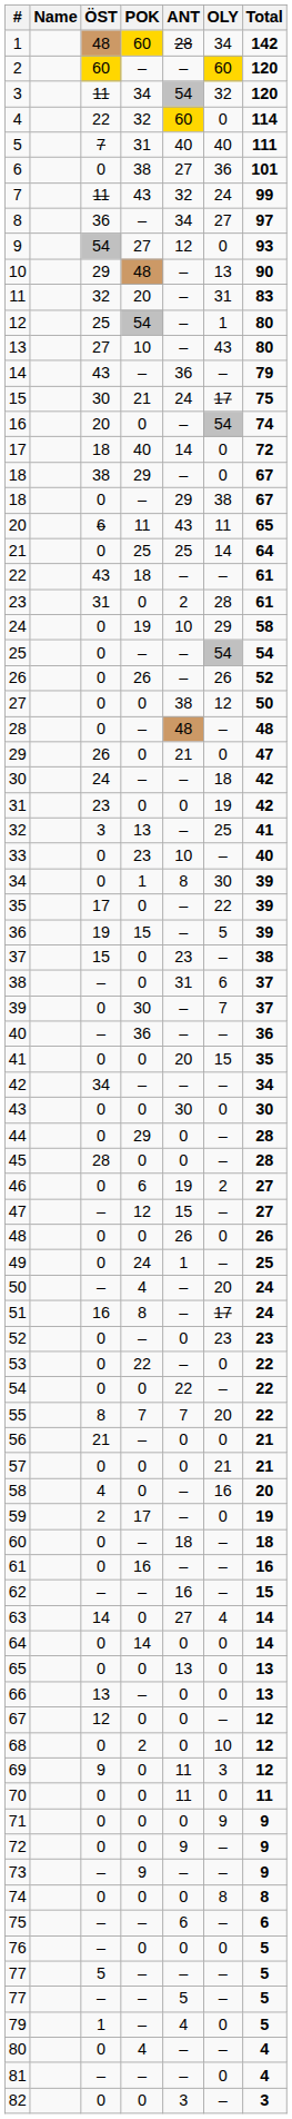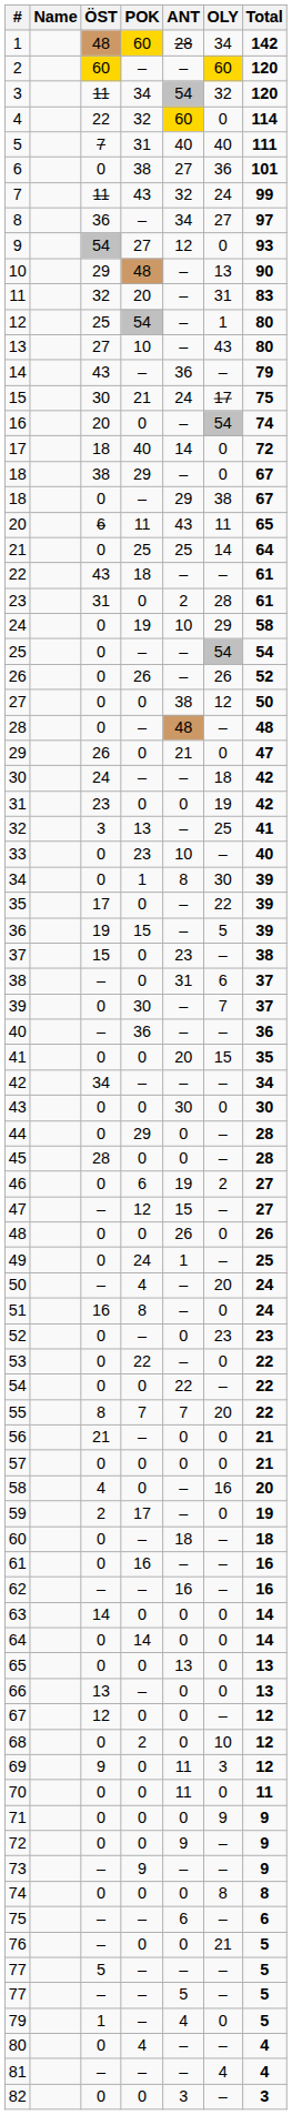 <table class="wikitable sortable" style="text-align:center;">
 <tr>
 <th>#</th>
 <th>Name</th>
 <th>ÖST</th>
 <th>POK</th>
 <th>ANT</th>
 <th>OLY</th>
 <th>Total</th>
 </tr>
 <tr>
 <td>1</td>
 <td align="left"></td>
 <td bgcolor=CC9966>48</td>
 <td bgcolor="gold">60</td>
 <td><s>28</s></td>
 <td>34</td>
 <td><strong>142</strong></td>
 </tr>
 <tr>
 <td>2</td>
 <td align="left"></td>
 <td bgcolor="gold">60</td>
 <td>–</td>
 <td>–</td>
 <td bgcolor="gold">60</td>
 <td><strong>120</strong></td>
 </tr>
 <tr>
 <td>3</td>
 <td align="left"></td>
 <td><s>11</s></td>
 <td>34</td>
 <td bgcolor="silver">54</td>
 <td>32</td>
 <td><strong>120</strong></td>
 </tr>
 <tr>
 <td>4</td>
 <td align="left"></td>
 <td>22</td>
 <td>32</td>
 <td bgcolor="gold">60</td>
 <td>0</td>
 <td><strong>114</strong></td>
 </tr>
 <tr>
 <td>5</td>
 <td align="left"></td>
 <td><s>7</s></td>
 <td>31</td>
 <td>40</td>
 <td>40</td>
 <td><strong>111</strong></td>
 </tr>
 <tr>
 <td>6</td>
 <td align="left"></td>
 <td>0</td>
 <td>38</td>
 <td>27</td>
 <td>36</td>
 <td><strong>101</strong></td>
 </tr>
 <tr>
 <td>7</td>
 <td align="left"></td>
 <td><s>11</s></td>
 <td>43</td>
 <td>32</td>
 <td>24</td>
 <td><strong>99</strong></td>
 </tr>
 <tr>
 <td>8</td>
 <td align="left"></td>
 <td>36</td>
 <td>–</td>
 <td>34</td>
 <td>27</td>
 <td><strong>97</strong></td>
 </tr>
 <tr>
 <td>9</td>
 <td align="left"></td>
 <td bgcolor="silver">54</td>
 <td>27</td>
 <td>12</td>
 <td>0</td>
 <td><strong>93</strong></td>
 </tr>
 <tr>
 <td>10</td>
 <td align="left"></td>
 <td>29</td>
 <td bgcolor=CC9966>48</td>
 <td>–</td>
 <td>13</td>
 <td><strong>90</strong></td>
 </tr>
 <tr>
 <td>11</td>
 <td align="left"></td>
 <td>32</td>
 <td>20</td>
 <td>–</td>
 <td>31</td>
 <td><strong>83</strong></td>
 </tr>
 <tr>
 <td>12</td>
 <td align="left"></td>
 <td>25</td>
 <td bgcolor="silver">54</td>
 <td>–</td>
 <td>1</td>
 <td><strong>80</strong></td>
 </tr>
 <tr>
 <td>13</td>
 <td align="left"></td>
 <td>27</td>
 <td>10</td>
 <td>–</td>
 <td>43</td>
 <td><strong>80</strong></td>
 </tr>
 <tr>
 <td>14</td>
 <td align="left"></td>
 <td>43</td>
 <td>–</td>
 <td>36</td>
 <td>–</td>
 <td><strong>79</strong></td>
 </tr>
 <tr>
 <td>15</td>
 <td align="left"></td>
 <td>30</td>
 <td>21</td>
 <td>24</td>
 <td><s>17</s></td>
 <td><strong>75</strong></td>
 </tr>
 <tr>
 <td>16</td>
 <td align="left"></td>
 <td>20</td>
 <td>0</td>
 <td>–</td>
 <td bgcolor="silver">54</td>
 <td><strong>74</strong></td>
 </tr>
 <tr>
 <td>17</td>
 <td align="left"></td>
 <td>18</td>
 <td>40</td>
 <td>14</td>
 <td>0</td>
 <td><strong>72</strong></td>
 </tr>
 <tr>
 <td>18</td>
 <td align="left"></td>
 <td>38</td>
 <td>29</td>
 <td>–</td>
 <td>0</td>
 <td><strong>67</strong></td>
 </tr>
 <tr>
 <td>18</td>
 <td align="left"></td>
 <td>0</td>
 <td>–</td>
 <td>29</td>
 <td>38</td>
 <td><strong>67</strong></td>
 </tr>
 <tr>
 <td>20</td>
 <td align="left"></td>
 <td><s>6</s></td>
 <td>11</td>
 <td>43</td>
 <td>11</td>
 <td><strong>65</strong></td>
 </tr>
 <tr>
 <td>21</td>
 <td align="left"></td>
 <td>0</td>
 <td>25</td>
 <td>25</td>
 <td>14</td>
 <td><strong>64</strong></td>
 </tr>
 <tr>
 <td>22</td>
 <td align="left"></td>
 <td>43</td>
 <td>18</td>
 <td>–</td>
 <td>–</td>
 <td><strong>61</strong></td>
 </tr>
 <tr>
 <td>23</td>
 <td align="left"></td>
 <td>31</td>
 <td>0</td>
 <td>2</td>
 <td>28</td>
 <td><strong>61</strong></td>
 </tr>
 <tr>
 <td>24</td>
 <td align="left"></td>
 <td>0</td>
 <td>19</td>
 <td>10</td>
 <td>29</td>
 <td><strong>58</strong></td>
 </tr>
 <tr>
 <td>25</td>
 <td align="left"></td>
 <td>0</td>
 <td>–</td>
 <td>–</td>
 <td bgcolor="silver">54</td>
 <td><strong>54</strong></td>
 </tr>
 <tr>
 <td>26</td>
 <td align="left"></td>
 <td>0</td>
 <td>26</td>
 <td>–</td>
 <td>26</td>
 <td><strong>52</strong></td>
 </tr>
 <tr>
 <td>27</td>
 <td align="left"></td>
 <td>0</td>
 <td>0</td>
 <td>38</td>
 <td>12</td>
 <td><strong>50</strong></td>
 </tr>
 <tr>
 <td>28</td>
 <td align="left"></td>
 <td>0</td>
 <td>–</td>
 <td bgcolor=CC9966>48</td>
 <td>–</td>
 <td><strong>48</strong></td>
 </tr>
 <tr>
 <td>29</td>
 <td align="left"></td>
 <td>26</td>
 <td>0</td>
 <td>21</td>
 <td>0</td>
 <td><strong>47</strong></td>
 </tr>
 <tr>
 <td>30</td>
 <td align="left"></td>
 <td>24</td>
 <td>–</td>
 <td>–</td>
 <td>18</td>
 <td><strong>42</strong></td>
 </tr>
 <tr>
 <td>31</td>
 <td align="left"></td>
 <td>23</td>
 <td>0</td>
 <td>0</td>
 <td>19</td>
 <td><strong>42</strong></td>
 </tr>
 <tr>
 <td>32</td>
 <td align="left"></td>
 <td>3</td>
 <td>13</td>
 <td>–</td>
 <td>25</td>
 <td><strong>41</strong></td>
 </tr>
 <tr>
 <td>33</td>
 <td align="left"></td>
 <td>0</td>
 <td>23</td>
 <td>10</td>
 <td>–</td>
 <td><strong>40</strong></td>
 </tr>
 <tr>
 <td>34</td>
 <td align="left"></td>
 <td>0</td>
 <td>1</td>
 <td>8</td>
 <td>30</td>
 <td><strong>39</strong></td>
 </tr>
 <tr>
 <td>35</td>
 <td align="left"></td>
 <td>17</td>
 <td>0</td>
 <td>–</td>
 <td>22</td>
 <td><strong>39</strong></td>
 </tr>
 <tr>
 <td>36</td>
 <td align="left"></td>
 <td>19</td>
 <td>15</td>
 <td>–</td>
 <td>5</td>
 <td><strong>39</strong></td>
 </tr>
 <tr>
 <td>37</td>
 <td align="left"></td>
 <td>15</td>
 <td>0</td>
 <td>23</td>
 <td>–</td>
 <td><strong>38</strong></td>
 </tr>
 <tr>
 <td>38</td>
 <td align="left"></td>
 <td>–</td>
 <td>0</td>
 <td>31</td>
 <td>6</td>
 <td><strong>37</strong></td>
 </tr>
 <tr>
 <td>39</td>
 <td align="left"></td>
 <td>0</td>
 <td>30</td>
 <td>–</td>
 <td>7</td>
 <td><strong>37</strong></td>
 </tr>
 <tr>
 <td>40</td>
 <td align="left"></td>
 <td>–</td>
 <td>36</td>
 <td>–</td>
 <td>–</td>
 <td><strong>36</strong></td>
 </tr>
 <tr>
 <td>41</td>
 <td align="left"></td>
 <td>0</td>
 <td>0</td>
 <td>20</td>
 <td>15</td>
 <td><strong>35</strong></td>
 </tr>
 <tr>
 <td>42</td>
 <td align="left"></td>
 <td>34</td>
 <td>–</td>
 <td>–</td>
 <td>–</td>
 <td><strong>34</strong></td>
 </tr>
 <tr>
 <td>43</td>
 <td align="left"></td>
 <td>0</td>
 <td>0</td>
 <td>30</td>
 <td>0</td>
 <td><strong>30</strong></td>
 </tr>
 <tr>
 <td>44</td>
 <td align="left"></td>
 <td>0</td>
 <td>29</td>
 <td>0</td>
 <td>–</td>
 <td><strong>28</strong></td>
 </tr>
 <tr>
 <td>45</td>
 <td align="left"></td>
 <td>28</td>
 <td>0</td>
 <td>0</td>
 <td>–</td>
 <td><strong>28</strong></td>
 </tr>
 <tr>
 <td>46</td>
 <td align="left"></td>
 <td>0</td>
 <td>6</td>
 <td>19</td>
 <td>2</td>
 <td><strong>27</strong></td>
 </tr>
 <tr>
 <td>47</td>
 <td align="left"></td>
 <td>–</td>
 <td>12</td>
 <td>15</td>
 <td>–</td>
 <td><strong>27</strong></td>
 </tr>
 <tr>
 <td>48</td>
 <td align="left"></td>
 <td>0</td>
 <td>0</td>
 <td>26</td>
 <td>0</td>
 <td><strong>26</strong></td>
 </tr>
 <tr>
 <td>49</td>
 <td align="left"></td>
 <td>0</td>
 <td>24</td>
 <td>1</td>
 <td>–</td>
 <td><strong>25</strong></td>
 </tr>
 <tr>
 <td>50</td>
 <td align="left"></td>
 <td>–</td>
 <td>4</td>
 <td>–</td>
 <td>20</td>
 <td><strong>24</strong></td>
 </tr>
 <tr>
 <td>51</td>
 <td align="left"></td>
 <td>16</td>
 <td>8</td>
 <td>–</td>
-<td><s>17</s></td>
+<td>0</td>
 <td><strong>24</strong></td>
 </tr>
 <tr>
 <td>52</td>
 <td align="left"></td>
 <td>0</td>
 <td>–</td>
 <td>0</td>
 <td>23</td>
 <td><strong>23</strong></td>
 </tr>
 <tr>
 <td>53</td>
 <td align="left"></td>
 <td>0</td>
 <td>22</td>
 <td>–</td>
 <td>0</td>
 <td><strong>22</strong></td>
 </tr>
 <tr>
 <td>54</td>
 <td align="left"></td>
 <td>0</td>
 <td>0</td>
 <td>22</td>
 <td>–</td>
 <td><strong>22</strong></td>
 </tr>
 <tr>
 <td>55</td>
 <td align="left"></td>
 <td>8</td>
 <td>7</td>
 <td>7</td>
 <td>20</td>
 <td><strong>22</strong></td>
 </tr>
 <tr>
 <td>56</td>
 <td align="left"></td>
 <td>21</td>
 <td>–</td>
 <td>0</td>
 <td>0</td>
 <td><strong>21</strong></td>
 </tr>
 <tr>
 <td>57</td>
 <td align="left"></td>
 <td>0</td>
 <td>0</td>
 <td>0</td>
-<td>21</td>
+<td>0</td>
 <td><strong>21</strong></td>
 </tr>
 <tr>
 <td>58</td>
 <td align="left"></td>
 <td>4</td>
 <td>0</td>
 <td>–</td>
 <td>16</td>
 <td><strong>20</strong></td>
 </tr>
 <tr>
 <td>59</td>
 <td align="left"></td>
 <td>2</td>
 <td>17</td>
 <td>–</td>
 <td>0</td>
 <td><strong>19</strong></td>
 </tr>
 <tr>
 <td>60</td>
 <td align="left"></td>
 <td>0</td>
 <td>–</td>
 <td>18</td>
 <td>–</td>
 <td><strong>18</strong></td>
 </tr>
 <tr>
 <td>61</td>
 <td align="left"></td>
 <td>0</td>
 <td>16</td>
 <td>–</td>
 <td>–</td>
 <td><strong>16</strong></td>
 </tr>
 <tr>
 <td>62</td>
 <td align="left"></td>
 <td>–</td>
 <td>–</td>
 <td>16</td>
 <td>–</td>
-<td><strong>15</strong></td>
+<td><strong>16</strong></td>
 </tr>
 <tr>
 <td>63</td>
 <td align="left"></td>
 <td>14</td>
 <td>0</td>
-<td>27</td>
-<td>4</td>
+<td>0</td>
+<td>0</td>
 <td><strong>14</strong></td>
 </tr>
 <tr>
 <td>64</td>
 <td align="left"></td>
 <td>0</td>
 <td>14</td>
 <td>0</td>
 <td>0</td>
 <td><strong>14</strong></td>
 </tr>
 <tr>
 <td>65</td>
 <td align="left"></td>
 <td>0</td>
 <td>0</td>
 <td>13</td>
 <td>0</td>
 <td><strong>13</strong></td>
 </tr>
 <tr>
 <td>66</td>
 <td align="left"></td>
 <td>13</td>
 <td>–</td>
 <td>0</td>
 <td>0</td>
 <td><strong>13</strong></td>
 </tr>
 <tr>
 <td>67</td>
 <td align="left"></td>
 <td>12</td>
 <td>0</td>
 <td>0</td>
 <td>–</td>
 <td><strong>12</strong></td>
 </tr>
 <tr>
 <td>68</td>
 <td align="left"></td>
 <td>0</td>
 <td>2</td>
 <td>0</td>
 <td>10</td>
 <td><strong>12</strong></td>
 </tr>
 <tr>
 <td>69</td>
 <td align="left"></td>
 <td>9</td>
 <td>0</td>
 <td>11</td>
 <td>3</td>
 <td><strong>12</strong></td>
 </tr>
 <tr>
 <td>70</td>
 <td align="left"></td>
 <td>0</td>
 <td>0</td>
 <td>11</td>
 <td>0</td>
 <td><strong>11</strong></td>
 </tr>
 <tr>
 <td>71</td>
 <td align="left"></td>
 <td>0</td>
 <td>0</td>
 <td>0</td>
 <td>9</td>
 <td><strong>9</strong></td>
 </tr>
 <tr>
 <td>72</td>
 <td align="left"></td>
 <td>0</td>
 <td>0</td>
 <td>9</td>
 <td>–</td>
 <td><strong>9</strong></td>
 </tr>
 <tr>
 <td>73</td>
 <td align="left"></td>
 <td>–</td>
 <td>9</td>
 <td>–</td>
 <td>–</td>
 <td><strong>9</strong></td>
 </tr>
 <tr>
 <td>74</td>
 <td align="left"></td>
 <td>0</td>
 <td>0</td>
 <td>0</td>
 <td>8</td>
 <td><strong>8</strong></td>
 </tr>
 <tr>
 <td>75</td>
 <td align="left"></td>
 <td>–</td>
 <td>–</td>
 <td>6</td>
 <td>–</td>
 <td><strong>6</strong></td>
 </tr>
 <tr>
 <td>76</td>
 <td align="left"></td>
 <td>–</td>
 <td>0</td>
 <td>0</td>
-<td>0</td>
+<td>21</td>
 <td><strong>5</strong></td>
 </tr>
 <tr>
 <td>77</td>
 <td align="left"></td>
 <td>5</td>
 <td>–</td>
 <td>–</td>
 <td>–</td>
 <td><strong>5</strong></td>
 </tr>
 <tr>
 <td>77</td>
 <td align="left"></td>
 <td>–</td>
 <td>–</td>
 <td>5</td>
 <td>–</td>
 <td><strong>5</strong></td>
 </tr>
 <tr>
 <td>79</td>
 <td align="left"></td>
 <td>1</td>
 <td>–</td>
 <td>4</td>
 <td>0</td>
 <td><strong>5</strong></td>
 </tr>
 <tr>
 <td>80</td>
 <td align="left"></td>
 <td>0</td>
 <td>4</td>
 <td>–</td>
 <td>–</td>
 <td><strong>4</strong></td>
 </tr>
 <tr>
 <td>81</td>
 <td align="left"></td>
 <td>–</td>
 <td>–</td>
 <td>–</td>
-<td>0</td>
+<td>4</td>
 <td><strong>4</strong></td>
 </tr>
 <tr>
 <td>82</td>
 <td align="left"></td>
 <td>0</td>
 <td>0</td>
 <td>3</td>
 <td>–</td>
 <td><strong>3</strong></td>
 </tr>
 </table>
